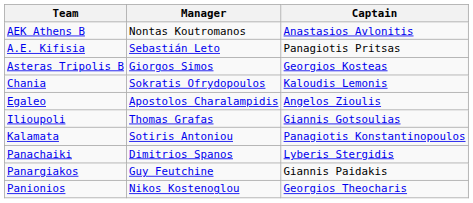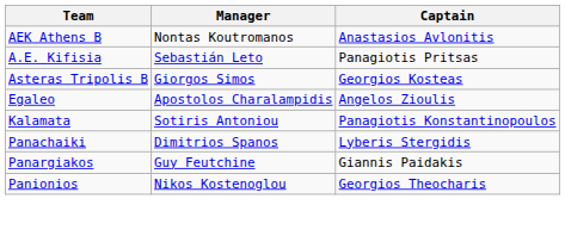 <table class="wikitable sortable">
 <tr>
 <th>Team</th>
 <th>Manager</th>
 <th>Captain</th>
 </tr>
 <tr>
 <td><a href='#'>AEK Athens Β</a></td>
 <td> Nontas Koutromanos</td>
 <td> <a href='#'>Anastasios Avlonitis</a></td>
 </tr>
 <tr>
 <td><a href='#'>A.E. Kifisia</a></td>
 <td> <a href='#'>Sebastián Leto</a></td>
 <td> Panagiotis Pritsas</td>
 </tr>
 <tr>
 <td><a href='#'>Asteras Tripolis B</a></td>
 <td> <a href='#'>Giorgos Simos</a></td>
 <td> <a href='#'>Georgios Kosteas</a></td>
 </tr>
 <tr>
-<td><a href='#'>Chania</a></td>
-<td> <a href='#'>Sokratis Ofrydopoulos</a></td>
-<td> <a href='#'>Kaloudis Lemonis</a></td>
-</tr>
-<tr>
 <td><a href='#'>Egaleo</a></td>
 <td> <a href='#'>Apostolos Charalampidis</a></td>
 <td> <a href='#'>Angelos Zioulis</a></td>
-</tr>
-<tr>
-<td><a href='#'>Ilioupoli</a></td>
-<td> <a href='#'>Thomas Grafas</a></td>
-<td> <a href='#'>Giannis Gotsoulias</a></td>
 </tr>
 <tr>
 <td><a href='#'>Kalamata</a></td>
 <td> <a href='#'>Sotiris Antoniou</a></td>
 <td> <a href='#'>Panagiotis Konstantinopoulos</a></td>
 </tr>
 <tr>
 <td><a href='#'>Panachaiki</a></td>
 <td> <a href='#'>Dimitrios Spanos</a></td>
 <td> <a href='#'>Lyberis Stergidis</a></td>
 </tr>
 <tr>
 <td><a href='#'>Panargiakos</a></td>
 <td> <a href='#'>Guy Feutchine</a></td>
 <td> Giannis Paidakis</td>
 </tr>
 <tr>
 <td><a href='#'>Panionios</a></td>
 <td> <a href='#'>Nikos Kostenoglou</a></td>
 <td> <a href='#'>Georgios Theocharis</a></td>
 </tr>
 </table>
